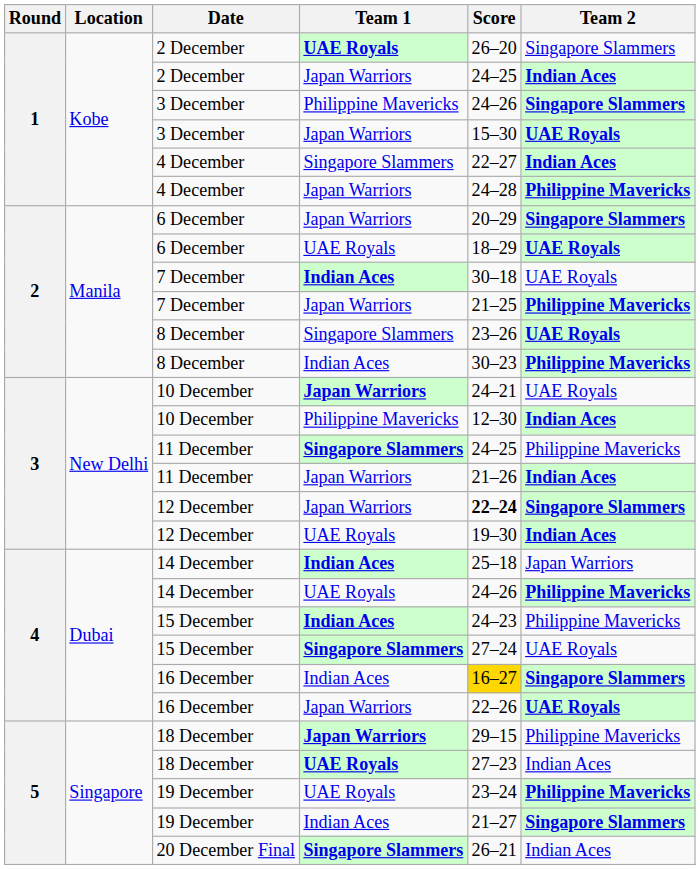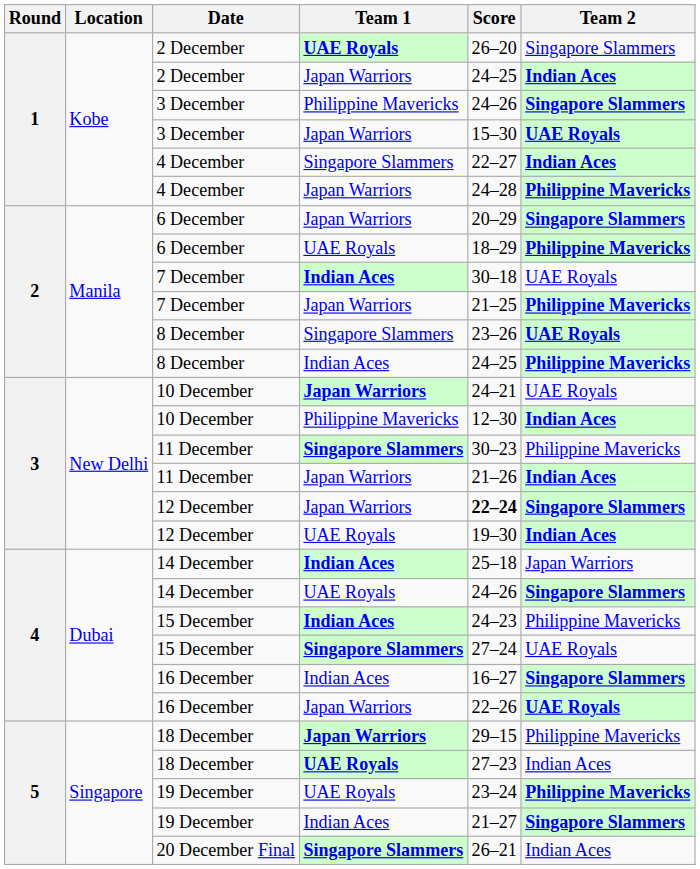 <table class="wikitable">
 <tr>
 <th>Round</th>
 <th>Location</th>
 <th>Date</th>
 <th>Team 1</th>
 <th>Score</th>
 <th>Team 2</th>
 </tr>
 <tr>
 <th rowspan=6>1</th>
 <td rowspan=6> <a href='#'>Kobe</a></td>
 <td>2 December</td>
 <td bgcolor=#CCFFCC><strong><a href='#'>UAE Royals</a></strong></td>
 <td>26–20</td>
 <td><a href='#'>Singapore Slammers</a></td>
 </tr>
 <tr>
 <td>2 December</td>
 <td><a href='#'>Japan Warriors</a></td>
 <td>24–25</td>
 <td bgcolor=#CCFFCC><strong><a href='#'>Indian Aces</a></strong></td>
 </tr>
 <tr>
 <td>3 December</td>
 <td><a href='#'>Philippine Mavericks</a></td>
 <td>24–26</td>
 <td bgcolor=#CCFFCC><strong><a href='#'>Singapore Slammers</a></strong></td>
 </tr>
 <tr>
 <td>3 December</td>
 <td><a href='#'>Japan Warriors</a></td>
 <td>15–30</td>
 <td bgcolor=#CCFFCC><strong><a href='#'>UAE Royals</a></strong></td>
 </tr>
 <tr>
 <td>4 December</td>
 <td><a href='#'>Singapore Slammers</a></td>
 <td>22–27</td>
 <td bgcolor=#CCFFCC><strong><a href='#'>Indian Aces</a></strong></td>
 </tr>
 <tr>
 <td>4 December</td>
 <td><a href='#'>Japan Warriors</a></td>
 <td>24–28</td>
 <td bgcolor=#CCFFCC><strong><a href='#'>Philippine Mavericks</a></strong></td>
 </tr>
 <tr>
 <th rowspan=6>2</th>
 <td rowspan=6> <a href='#'>Manila</a></td>
 <td>6 December</td>
 <td><a href='#'>Japan Warriors</a></td>
 <td>20–29</td>
 <td bgcolor=#CCFFCC><strong><a href='#'>Singapore Slammers</a></strong></td>
 </tr>
 <tr>
 <td>6 December</td>
 <td><a href='#'>UAE Royals</a></td>
 <td>18–29</td>
-<td bgcolor=#CCFFCC><strong><a href='#'>UAE Royals</a></strong></td>
+<td bgcolor=#CCFFCC><strong><a href='#'>Philippine Mavericks</a></strong></td>
 </tr>
 <tr>
 <td>7 December</td>
 <td bgcolor=#CCFFCC><strong><a href='#'>Indian Aces</a></strong></td>
 <td>30–18</td>
 <td><a href='#'>UAE Royals</a></td>
 </tr>
 <tr>
 <td>7 December</td>
 <td><a href='#'>Japan Warriors</a></td>
 <td>21–25</td>
 <td bgcolor=#CCFFCC><strong><a href='#'>Philippine Mavericks</a></strong></td>
 </tr>
 <tr>
 <td>8 December</td>
 <td><a href='#'>Singapore Slammers</a></td>
 <td>23–26</td>
 <td bgcolor=#CCFFCC><strong><a href='#'>UAE Royals</a></strong></td>
 </tr>
 <tr>
 <td>8 December</td>
 <td><a href='#'>Indian Aces</a></td>
-<td>30–23</td>
+<td>24–25</td>
 <td bgcolor=#CCFFCC><strong><a href='#'>Philippine Mavericks</a></strong></td>
 </tr>
 <tr>
 <th rowspan=6>3</th>
 <td rowspan=6> <a href='#'>New Delhi</a></td>
 <td>10 December</td>
 <td bgcolor=#CCFFCC><strong><a href='#'>Japan Warriors</a></strong></td>
 <td>24–21</td>
 <td><a href='#'>UAE Royals</a></td>
 </tr>
 <tr>
 <td>10 December</td>
 <td><a href='#'>Philippine Mavericks</a></td>
 <td>12–30</td>
 <td bgcolor=#CCFFCC><strong><a href='#'>Indian Aces</a></strong></td>
 </tr>
 <tr>
 <td>11 December</td>
 <td bgcolor=#CCFFCC><strong><a href='#'>Singapore Slammers</a></strong></td>
-<td>24–25</td>
+<td>30–23</td>
 <td><a href='#'>Philippine Mavericks</a></td>
 </tr>
 <tr>
 <td>11 December</td>
 <td><a href='#'>Japan Warriors</a></td>
 <td>21–26</td>
 <td bgcolor=#CCFFCC><strong><a href='#'>Indian Aces</a></strong></td>
 </tr>
 <tr>
 <td>12 December</td>
 <td><a href='#'>Japan Warriors</a></td>
 <td><strong>22–24</strong></td>
 <td bgcolor=#CCFFCC><strong><a href='#'>Singapore Slammers</a></strong></td>
 </tr>
 <tr>
 <td>12 December</td>
 <td><a href='#'>UAE Royals</a></td>
 <td>19–30</td>
 <td bgcolor=#CCFFCC><strong><a href='#'>Indian Aces</a></strong></td>
 </tr>
 <tr>
 <th rowspan=6>4</th>
 <td rowspan=6> <a href='#'>Dubai</a></td>
 <td>14 December</td>
 <td bgcolor=#CCFFCC><strong><a href='#'>Indian Aces</a></strong></td>
 <td>25–18</td>
 <td><a href='#'>Japan Warriors</a></td>
 </tr>
 <tr>
 <td>14 December</td>
 <td><a href='#'>UAE Royals</a></td>
 <td>24–26</td>
-<td bgcolor=#CCFFCC><strong><a href='#'>Philippine Mavericks</a></strong></td>
+<td bgcolor=#CCFFCC><strong><a href='#'>Singapore Slammers</a></strong></td>
 </tr>
 <tr>
 <td>15 December</td>
 <td bgcolor=#CCFFCC><strong><a href='#'>Indian Aces</a></strong></td>
 <td>24–23</td>
 <td><a href='#'>Philippine Mavericks</a></td>
 </tr>
 <tr>
 <td>15 December</td>
 <td bgcolor=#CCFFCC><strong><a href='#'>Singapore Slammers</a></strong></td>
 <td>27–24</td>
 <td><a href='#'>UAE Royals</a></td>
 </tr>
 <tr>
 <td>16 December</td>
 <td><a href='#'>Indian Aces</a></td>
-<td style="background: gold;">16–27</td>
+<td>16–27</td>
 <td bgcolor=#CCFFCC><strong><a href='#'>Singapore Slammers</a></strong></td>
 </tr>
 <tr>
 <td>16 December</td>
 <td><a href='#'>Japan Warriors</a></td>
 <td>22–26</td>
 <td bgcolor=#CCFFCC><strong><a href='#'>UAE Royals</a></strong></td>
 </tr>
 <tr>
 <th rowspan=5>5</th>
 <td rowspan=5> <a href='#'>Singapore</a></td>
 <td>18 December</td>
 <td bgcolor=#CCFFCC><strong><a href='#'>Japan Warriors</a></strong></td>
 <td>29–15</td>
 <td><a href='#'>Philippine Mavericks</a></td>
 </tr>
 <tr>
 <td>18 December</td>
 <td bgcolor=#CCFFCC><strong><a href='#'>UAE Royals</a></strong></td>
 <td>27–23</td>
 <td><a href='#'>Indian Aces</a></td>
 </tr>
 <tr>
 <td>19 December</td>
 <td><a href='#'>UAE Royals</a></td>
 <td>23–24</td>
 <td bgcolor=#CCFFCC><strong><a href='#'>Philippine Mavericks</a></strong></td>
 </tr>
 <tr>
 <td>19 December</td>
 <td><a href='#'>Indian Aces</a></td>
 <td>21–27</td>
 <td bgcolor=#CCFFCC><strong><a href='#'>Singapore Slammers</a></strong></td>
 </tr>
 <tr>
 <td>20 December <a href='#'>Final</a></td>
 <td bgcolor=#CCFFCC><strong><a href='#'>Singapore Slammers</a></strong></td>
 <td>26–21</td>
 <td><a href='#'>Indian Aces</a></td>
 </tr>
 </table>
